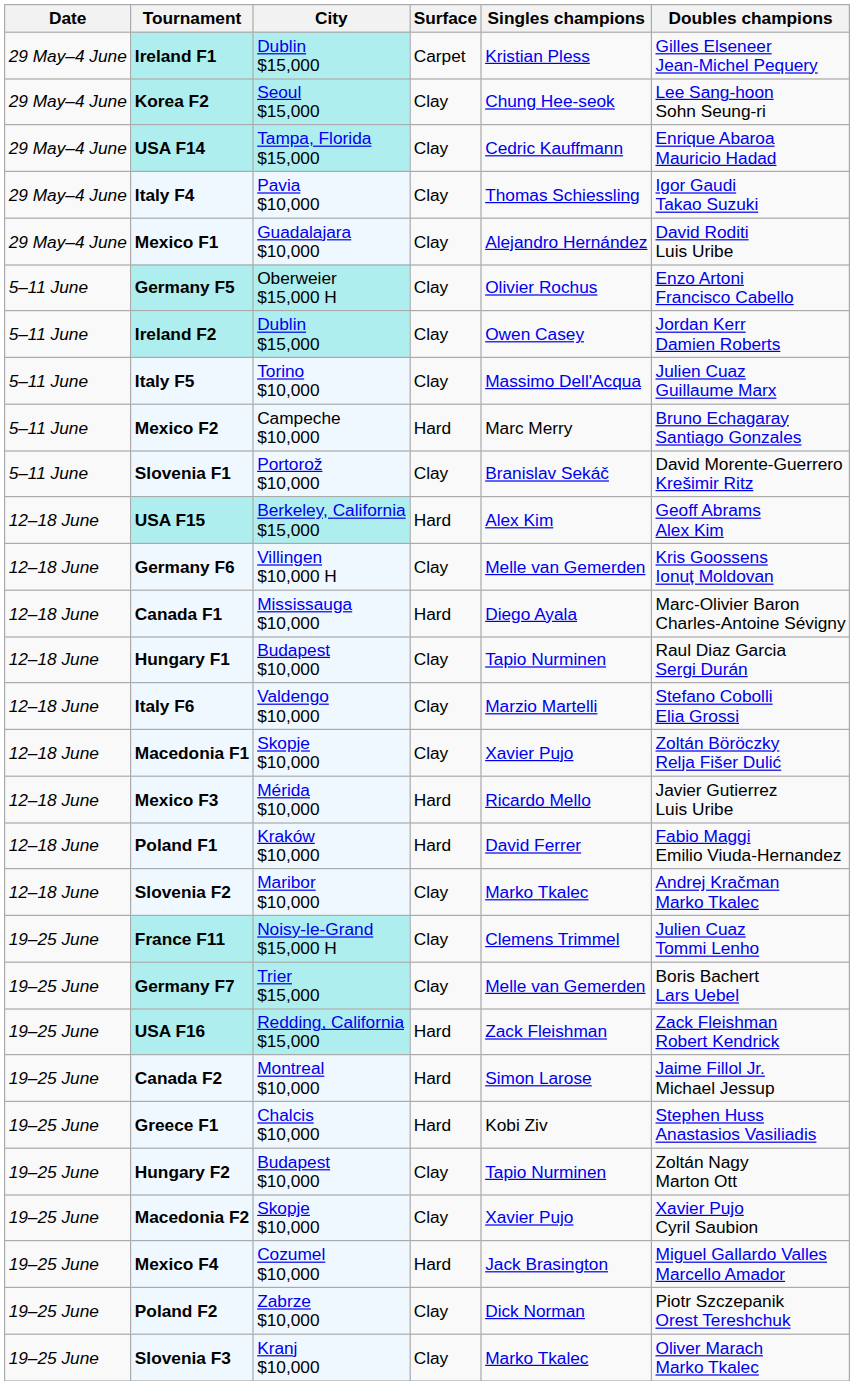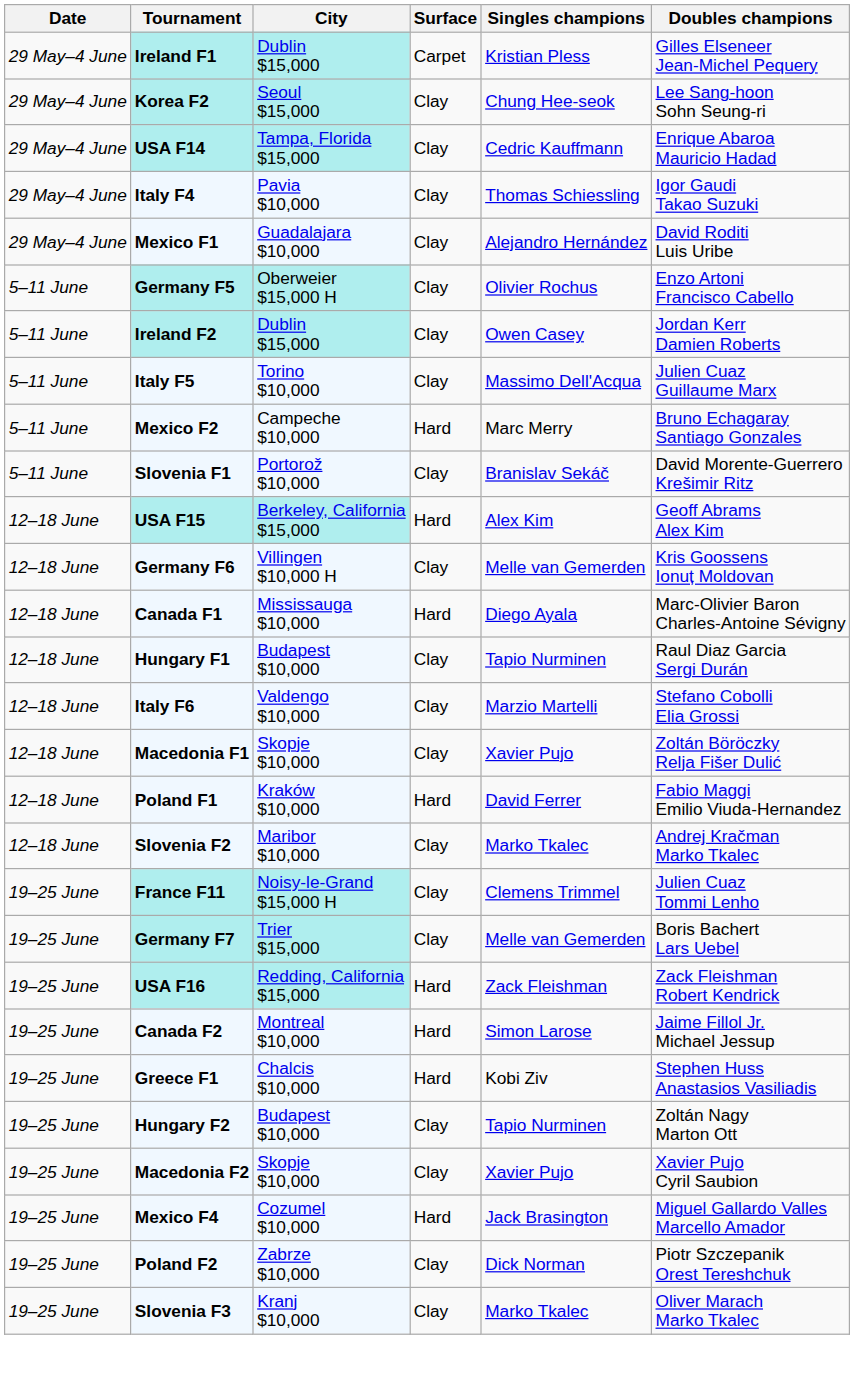 <table class="sortable wikitable" style="font-size:90%">
 <tr>
 <th>Date</th>
 <th>Tournament</th>
 <th>City</th>
 <th>Surface</th>
 <th>Singles champions</th>
 <th>Doubles champions</th>
 </tr>
 <tr>
 <td><em>29 May–4 June</em></td>
 <td style="background:#afeeee;"><strong>Ireland F1</strong></td>
 <td style="background:#afeeee;"><a href='#'>Dublin</a> <br>$15,000</td>
 <td>Carpet</td>
 <td> <a href='#'>Kristian Pless</a></td>
 <td> <a href='#'>Gilles Elseneer</a><br> <a href='#'>Jean-Michel Pequery</a></td>
 </tr>
 <tr>
 <td><em>29 May–4 June</em></td>
 <td style="background:#afeeee;"><strong>Korea F2</strong></td>
 <td style="background:#afeeee;"><a href='#'>Seoul</a> <br>$15,000</td>
 <td>Clay</td>
 <td> <a href='#'>Chung Hee-seok</a></td>
 <td> <a href='#'>Lee Sang-hoon</a><br> Sohn Seung-ri</td>
 </tr>
 <tr>
 <td><em>29 May–4 June</em></td>
 <td style="background:#afeeee;"><strong>USA F14</strong></td>
 <td style="background:#afeeee;"><a href='#'>Tampa, Florida</a> <br>$15,000</td>
 <td>Clay</td>
 <td> <a href='#'>Cedric Kauffmann</a></td>
 <td> <a href='#'>Enrique Abaroa</a><br> <a href='#'>Mauricio Hadad</a></td>
 </tr>
 <tr>
 <td><em>29 May–4 June</em></td>
 <td style="background:#f0f8ff;"><strong>Italy F4</strong></td>
 <td style="background:#f0f8ff;"><a href='#'>Pavia</a> <br>$10,000</td>
 <td>Clay</td>
 <td> <a href='#'>Thomas Schiessling</a></td>
 <td> <a href='#'>Igor Gaudi</a><br> <a href='#'>Takao Suzuki</a></td>
 </tr>
 <tr>
 <td><em>29 May–4 June</em></td>
 <td style="background:#f0f8ff;"><strong>Mexico F1</strong></td>
 <td style="background:#f0f8ff;"><a href='#'>Guadalajara</a>  <br>$10,000</td>
 <td>Clay</td>
 <td> <a href='#'>Alejandro Hernández</a></td>
 <td> <a href='#'>David Roditi</a><br> Luis Uribe</td>
 </tr>
 <tr>
 <td><em>5–11 June</em></td>
 <td style="background:#afeeee;"><strong>Germany F5</strong></td>
 <td style="background:#afeeee;">Oberweier <br>$15,000 H</td>
 <td>Clay</td>
 <td> <a href='#'>Olivier Rochus</a></td>
 <td> <a href='#'>Enzo Artoni</a><br> <a href='#'>Francisco Cabello</a></td>
 </tr>
 <tr>
 <td><em>5–11 June</em></td>
 <td style="background:#afeeee;"><strong>Ireland F2</strong></td>
 <td style="background:#afeeee;"><a href='#'>Dublin</a> <br>$15,000</td>
 <td>Clay</td>
 <td> <a href='#'>Owen Casey</a></td>
 <td> <a href='#'>Jordan Kerr</a><br> <a href='#'>Damien Roberts</a></td>
 </tr>
 <tr>
 <td><em>5–11 June</em></td>
 <td style="background:#f0f8ff;"><strong>Italy F5</strong></td>
 <td style="background:#f0f8ff;"><a href='#'>Torino</a> <br>$10,000</td>
 <td>Clay</td>
 <td> <a href='#'>Massimo Dell'Acqua</a></td>
 <td> <a href='#'>Julien Cuaz</a><br> <a href='#'>Guillaume Marx</a></td>
 </tr>
 <tr>
 <td><em>5–11 June</em></td>
 <td style="background:#f0f8ff;"><strong>Mexico F2</strong></td>
 <td style="background:#f0f8ff;">Campeche <br>$10,000</td>
 <td>Hard</td>
 <td> Marc Merry</td>
 <td> <a href='#'>Bruno Echagaray</a><br> <a href='#'>Santiago Gonzales</a></td>
 </tr>
 <tr>
 <td><em>5–11 June</em></td>
 <td style="background:#f0f8ff;"><strong>Slovenia F1</strong></td>
 <td style="background:#f0f8ff;"><a href='#'>Portorož</a> <br>$10,000</td>
 <td>Clay</td>
 <td> <a href='#'>Branislav Sekáč</a></td>
 <td> David Morente-Guerrero<br> <a href='#'>Krešimir Ritz</a></td>
 </tr>
 <tr>
 <td><em>12–18 June</em></td>
 <td style="background:#afeeee;"><strong>USA F15</strong></td>
 <td style="background:#afeeee;"><a href='#'>Berkeley, California</a> <br>$15,000</td>
 <td>Hard</td>
 <td> <a href='#'>Alex Kim</a></td>
 <td> <a href='#'>Geoff Abrams</a><br> <a href='#'>Alex Kim</a></td>
 </tr>
 <tr>
 <td><em>12–18 June</em></td>
 <td style="background:#f0f8ff;"><strong>Germany F6</strong></td>
 <td style="background:#f0f8ff;"><a href='#'>Villingen</a> <br>$10,000 H</td>
 <td>Clay</td>
 <td> <a href='#'>Melle van Gemerden</a></td>
 <td> <a href='#'>Kris Goossens</a><br> <a href='#'>Ionuț Moldovan</a></td>
 </tr>
 <tr>
 <td><em>12–18 June</em></td>
 <td style="background:#f0f8ff;"><strong>Canada F1</strong></td>
 <td style="background:#f0f8ff;"><a href='#'>Mississauga</a> <br>$10,000</td>
 <td>Hard</td>
 <td> <a href='#'>Diego Ayala</a></td>
 <td> Marc-Olivier Baron<br> Charles-Antoine Sévigny</td>
 </tr>
 <tr>
 <td><em>12–18 June</em></td>
 <td style="background:#f0f8ff;"><strong>Hungary F1</strong></td>
 <td style="background:#f0f8ff;"><a href='#'>Budapest</a> <br>$10,000</td>
 <td>Clay</td>
 <td> <a href='#'>Tapio Nurminen</a></td>
 <td> Raul Diaz Garcia <br> <a href='#'>Sergi Durán</a></td>
 </tr>
 <tr>
 <td><em>12–18 June</em></td>
 <td style="background:#f0f8ff;"><strong>Italy F6</strong></td>
 <td style="background:#f0f8ff;"><a href='#'>Valdengo</a> <br>$10,000</td>
 <td>Clay</td>
 <td> <a href='#'>Marzio Martelli</a></td>
 <td> <a href='#'>Stefano Cobolli</a> <br> <a href='#'>Elia Grossi</a></td>
 </tr>
 <tr>
 <td><em>12–18 June</em></td>
 <td style="background:#f0f8ff;"><strong>Macedonia F1</strong></td>
 <td style="background:#f0f8ff;"><a href='#'>Skopje</a> <br>$10,000</td>
 <td>Clay</td>
 <td> <a href='#'>Xavier Pujo</a></td>
 <td> <a href='#'>Zoltán Böröczky</a><br> <a href='#'>Relja Fišer Dulić</a></td>
 </tr>
 <tr>
 <td><em>12–18 June</em></td>
-<td style="background:#f0f8ff;"><strong>Mexico F3</strong></td>
-<td style="background:#f0f8ff;"><a href='#'>Mérida</a> <br>$10,000</td>
-<td>Hard</td>
-<td> <a href='#'>Ricardo Mello</a></td>
-<td> Javier Gutierrez<br> Luis Uribe</td>
-</tr>
-<tr>
-<td><em>12–18 June</em></td>
 <td style="background:#f0f8ff;"><strong>Poland F1</strong></td>
 <td style="background:#f0f8ff;"><a href='#'>Kraków</a> <br>$10,000</td>
 <td>Hard</td>
 <td> <a href='#'>David Ferrer</a></td>
 <td> <a href='#'>Fabio Maggi</a><br> Emilio Viuda-Hernandez</td>
 </tr>
 <tr>
 <td><em>12–18 June</em></td>
 <td style="background:#f0f8ff;"><strong>Slovenia F2</strong></td>
 <td style="background:#f0f8ff;"><a href='#'>Maribor</a> <br>$10,000</td>
 <td>Clay</td>
 <td> <a href='#'>Marko Tkalec</a></td>
 <td> <a href='#'>Andrej Kračman</a><br> <a href='#'>Marko Tkalec</a></td>
 </tr>
 <tr>
 <td><em>19–25 June</em></td>
 <td style="background:#afeeee;"><strong>France F11</strong></td>
 <td style="background:#afeeee;"><a href='#'>Noisy-le-Grand</a> <br>$15,000 H</td>
 <td>Clay</td>
 <td> <a href='#'>Clemens Trimmel</a></td>
 <td> <a href='#'>Julien Cuaz</a><br> <a href='#'>Tommi Lenho</a></td>
 </tr>
 <tr>
 <td><em>19–25 June</em></td>
 <td style="background:#afeeee;"><strong>Germany F7</strong></td>
 <td style="background:#afeeee;"><a href='#'>Trier</a> <br>$15,000</td>
 <td>Clay</td>
 <td> <a href='#'>Melle van Gemerden</a></td>
 <td> Boris Bachert<br> <a href='#'>Lars Uebel</a></td>
 </tr>
 <tr>
 <td><em>19–25 June</em></td>
 <td style="background:#afeeee;"><strong>USA F16</strong></td>
 <td style="background:#afeeee;"><a href='#'>Redding, California</a> <br>$15,000</td>
 <td>Hard</td>
 <td> <a href='#'>Zack Fleishman</a></td>
 <td> <a href='#'>Zack Fleishman</a><br> <a href='#'>Robert Kendrick</a></td>
 </tr>
 <tr>
 <td><em>19–25 June</em></td>
 <td style="background:#f0f8ff;"><strong>Canada F2</strong></td>
 <td style="background:#f0f8ff;"><a href='#'>Montreal</a> <br>$10,000</td>
 <td>Hard</td>
 <td> <a href='#'>Simon Larose</a></td>
 <td> <a href='#'>Jaime Fillol Jr.</a><br> Michael Jessup</td>
 </tr>
 <tr>
 <td><em>19–25 June</em></td>
 <td style="background:#f0f8ff;"><strong>Greece F1</strong></td>
 <td style="background:#f0f8ff;"><a href='#'>Chalcis</a> <br>$10,000</td>
 <td>Hard</td>
 <td> Kobi Ziv</td>
 <td> <a href='#'>Stephen Huss</a><br> <a href='#'>Anastasios Vasiliadis</a></td>
 </tr>
 <tr>
 <td><em>19–25 June</em></td>
 <td style="background:#f0f8ff;"><strong>Hungary F2</strong></td>
 <td style="background:#f0f8ff;"><a href='#'>Budapest</a> <br>$10,000</td>
 <td>Clay</td>
 <td> <a href='#'>Tapio Nurminen</a></td>
 <td> Zoltán Nagy <br> Marton Ott</td>
 </tr>
 <tr>
 <td><em>19–25 June</em></td>
 <td style="background:#f0f8ff;"><strong>Macedonia F2</strong></td>
 <td style="background:#f0f8ff;"><a href='#'>Skopje</a> <br>$10,000</td>
 <td>Clay</td>
 <td> <a href='#'>Xavier Pujo</a></td>
 <td> <a href='#'>Xavier Pujo</a><br> Cyril Saubion</td>
 </tr>
 <tr>
 <td><em>19–25 June</em></td>
 <td style="background:#f0f8ff;"><strong>Mexico F4</strong></td>
 <td style="background:#f0f8ff;"><a href='#'>Cozumel</a> <br>$10,000</td>
 <td>Hard</td>
 <td> <a href='#'>Jack Brasington</a></td>
 <td> <a href='#'>Miguel Gallardo Valles</a><br> <a href='#'>Marcello Amador</a></td>
 </tr>
 <tr>
 <td><em>19–25 June</em></td>
 <td style="background:#f0f8ff;"><strong>Poland F2</strong></td>
 <td style="background:#f0f8ff;"><a href='#'>Zabrze</a> <br>$10,000</td>
 <td>Clay</td>
 <td> <a href='#'>Dick Norman</a></td>
 <td> Piotr Szczepanik <br> <a href='#'>Orest Tereshchuk</a></td>
 </tr>
 <tr>
 <td><em>19–25 June</em></td>
 <td style="background:#f0f8ff;"><strong>Slovenia F3</strong></td>
 <td style="background:#f0f8ff;"><a href='#'>Kranj</a> <br>$10,000</td>
 <td>Clay</td>
 <td> <a href='#'>Marko Tkalec</a></td>
 <td> <a href='#'>Oliver Marach</a><br> <a href='#'>Marko Tkalec</a></td>
 </tr>
 </table>
